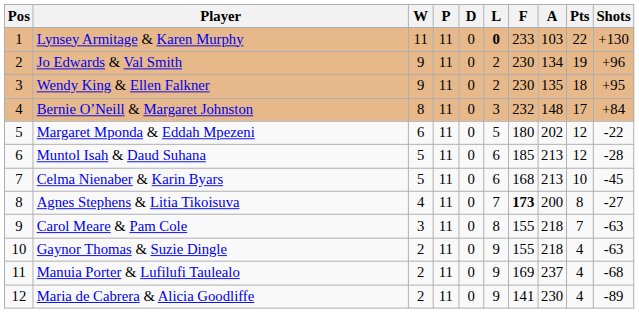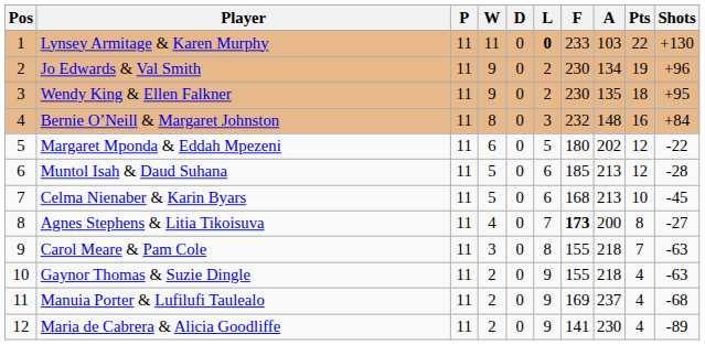 <table class="wikitable" style="font-size: 100%">
 <tr>
 <th width=20>Pos</th>
 <th width=400>Player</th>
+<th width=20>P</th>
 <th width=20>W</th>
-<th width=20>P</th>
 <th width=20>D</th>
 <th width=20>L</th>
 <th width=20>F</th>
 <th width=20>A</th>
 <th width=20>Pts</th>
 <th width=20>Shots</th>
 </tr>
 <tr align=center style="background: #E6B88A;">
 <td>1</td>
 <td align="left"> <a href='#'>Lynsey Armitage</a> & <a href='#'>Karen Murphy</a></td>
 <td>11</td>
 <td>11</td>
 <td>0</td>
 <td><strong>0</strong></td>
 <td>233</td>
 <td>103</td>
 <td>22</td>
 <td>+130</td>
 </tr>
 <tr align=center style="background: #E6B88A;">
 <td>2</td>
 <td align="left"> <a href='#'>Jo Edwards</a> & <a href='#'>Val Smith</a></td>
+<td>11</td>
 <td>9</td>
-<td>11</td>
 <td>0</td>
 <td>2</td>
 <td>230</td>
 <td>134</td>
 <td>19</td>
 <td>+96</td>
 </tr>
 <tr align=center style="background: #E6B88A;">
 <td>3</td>
 <td align="left"> <a href='#'>Wendy King</a> & <a href='#'>Ellen Falkner</a></td>
+<td>11</td>
 <td>9</td>
-<td>11</td>
 <td>0</td>
 <td>2</td>
 <td>230</td>
 <td>135</td>
 <td>18</td>
 <td>+95</td>
 </tr>
 <tr align=center style="background: #E6B88A;">
 <td>4</td>
 <td align="left"> <a href='#'>Bernie O’Neill</a> & <a href='#'>Margaret Johnston</a></td>
+<td>11</td>
 <td>8</td>
-<td>11</td>
 <td>0</td>
 <td>3</td>
 <td>232</td>
 <td>148</td>
-<td>17</td>
+<td>16</td>
 <td>+84</td>
 </tr>
 <tr align=center>
 <td>5</td>
 <td align="left"> <a href='#'>Margaret Mponda</a> & <a href='#'>Eddah Mpezeni</a></td>
+<td>11</td>
 <td>6</td>
-<td>11</td>
 <td>0</td>
 <td>5</td>
 <td>180</td>
 <td>202</td>
 <td>12</td>
 <td>-22</td>
 </tr>
 <tr align=center>
 <td>6</td>
 <td align="left"> <a href='#'>Muntol Isah</a> & <a href='#'>Daud Suhana</a></td>
+<td>11</td>
 <td>5</td>
-<td>11</td>
 <td>0</td>
 <td>6</td>
 <td>185</td>
 <td>213</td>
 <td>12</td>
 <td>-28</td>
 </tr>
 <tr align=center>
 <td>7</td>
 <td align="left"> <a href='#'>Celma Nienaber</a> & <a href='#'>Karin Byars</a></td>
+<td>11</td>
 <td>5</td>
-<td>11</td>
 <td>0</td>
 <td>6</td>
 <td>168</td>
 <td>213</td>
 <td>10</td>
 <td>-45</td>
 </tr>
 <tr align=center>
 <td>8</td>
 <td align="left"> <a href='#'>Agnes Stephens</a> & <a href='#'>Litia Tikoisuva</a></td>
+<td>11</td>
 <td>4</td>
-<td>11</td>
 <td>0</td>
 <td>7</td>
 <td><strong>173</strong></td>
 <td>200</td>
 <td>8</td>
 <td>-27</td>
 </tr>
 <tr align=center>
 <td>9</td>
 <td align="left"> <a href='#'>Carol Meare</a> & <a href='#'>Pam Cole</a></td>
+<td>11</td>
 <td>3</td>
-<td>11</td>
 <td>0</td>
 <td>8</td>
 <td>155</td>
 <td>218</td>
 <td>7</td>
 <td>-63</td>
 </tr>
 <tr align=center>
 <td>10</td>
 <td align="left"> <a href='#'>Gaynor Thomas</a> & <a href='#'>Suzie Dingle</a></td>
+<td>11</td>
 <td>2</td>
-<td>11</td>
 <td>0</td>
 <td>9</td>
 <td>155</td>
 <td>218</td>
 <td>4</td>
 <td>-63</td>
 </tr>
 <tr align=center>
 <td>11</td>
 <td align="left"> <a href='#'>Manuia Porter</a> & <a href='#'>Lufilufi Taulealo</a></td>
+<td>11</td>
 <td>2</td>
-<td>11</td>
 <td>0</td>
 <td>9</td>
 <td>169</td>
 <td>237</td>
 <td>4</td>
 <td>-68</td>
 </tr>
 <tr align=center>
 <td>12</td>
 <td align="left"> <a href='#'>Maria de Cabrera</a> & <a href='#'>Alicia Goodliffe</a></td>
+<td>11</td>
 <td>2</td>
-<td>11</td>
 <td>0</td>
 <td>9</td>
 <td>141</td>
 <td>230</td>
 <td>4</td>
 <td>-89</td>
 </tr>
 </table>
